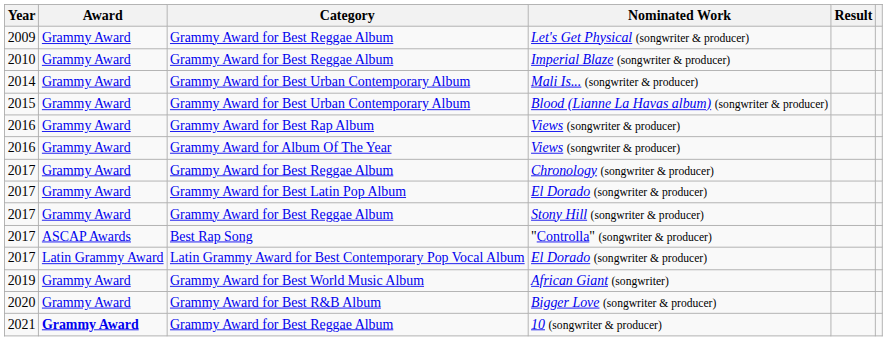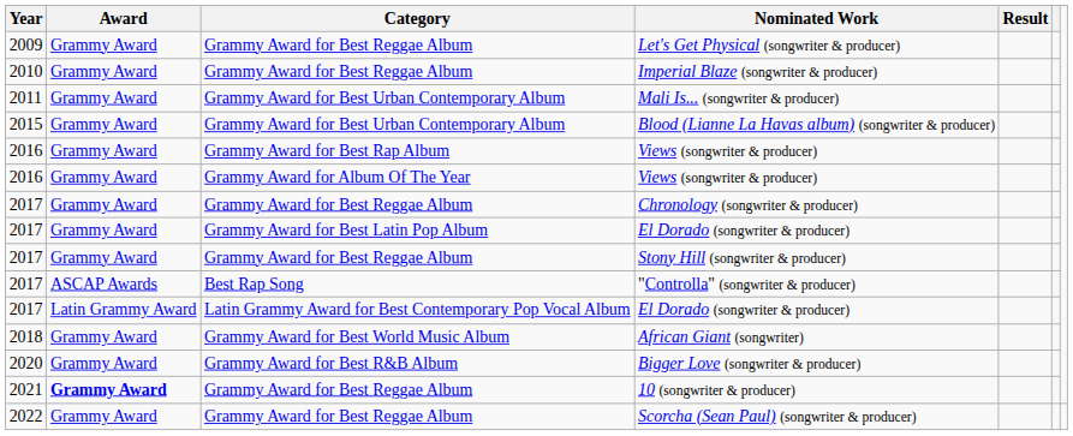 <table class="wikitable sortable">
 <tr>
 <th>Year</th>
 <th>Award</th>
 <th>Category</th>
 <th>Nominated Work</th>
 <th>Result</th>
 <th></th>
 </tr>
 <tr>
 <td>2009</td>
 <td><a href='#'>Grammy Award</a></td>
 <td><a href='#'>Grammy Award for Best Reggae Album</a></td>
 <td><em><a href='#'>Let's Get Physical</a></em> <small>(songwriter & producer)</small></td>
 <td></td>
 <td align="center"></td>
 </tr>
 <tr>
 <td>2010</td>
 <td><a href='#'>Grammy Award</a></td>
 <td><a href='#'>Grammy Award for Best Reggae Album</a></td>
 <td><em><a href='#'>Imperial Blaze</a></em> <small>(songwriter & producer)</small></td>
 <td></td>
 <td align="center"></td>
 </tr>
 <tr>
-<td>2014</td>
+<td>2011</td>
 <td><a href='#'>Grammy Award</a></td>
 <td><a href='#'>Grammy Award for Best Urban Contemporary Album</a></td>
 <td><em><a href='#'>Mali Is...</a></em> <small>(songwriter & producer)</small></td>
 <td></td>
 <td align="center"></td>
 </tr>
 <tr>
 <td>2015</td>
 <td><a href='#'>Grammy Award</a></td>
 <td><a href='#'>Grammy Award for Best Urban Contemporary Album</a></td>
 <td><em><a href='#'>Blood (Lianne La Havas album)</a></em> <small>(songwriter & producer)</small></td>
 <td></td>
 <td align="center"></td>
 </tr>
 <tr>
 <td>2016</td>
 <td><a href='#'>Grammy Award</a></td>
 <td><a href='#'>Grammy Award for Best Rap Album</a></td>
 <td><em><a href='#'>Views</a></em> <small>(songwriter & producer)</small></td>
 <td></td>
 <td align="center"></td>
 </tr>
 <tr>
 <td>2016</td>
 <td><a href='#'>Grammy Award</a></td>
 <td><a href='#'>Grammy Award for Album Of The Year</a></td>
 <td><em><a href='#'>Views</a></em> <small>(songwriter & producer)</small></td>
 <td></td>
 <td align="center"></td>
 </tr>
 <tr>
 <td>2017</td>
 <td><a href='#'>Grammy Award</a></td>
 <td><a href='#'>Grammy Award for Best Reggae Album</a></td>
 <td><em><a href='#'>Chronology</a></em> <small>(songwriter & producer)</small></td>
 <td></td>
 <td align="center"></td>
 </tr>
 <tr>
 <td>2017</td>
 <td><a href='#'>Grammy Award</a></td>
 <td><a href='#'>Grammy Award for Best Latin Pop Album</a></td>
 <td><em><a href='#'>El Dorado</a></em> <small>(songwriter & producer)</small></td>
 <td></td>
 <td align="center"></td>
 </tr>
 <tr>
 <td>2017</td>
 <td><a href='#'>Grammy Award</a></td>
 <td><a href='#'>Grammy Award for Best Reggae Album</a></td>
 <td><em><a href='#'>Stony Hill</a></em> <small>(songwriter & producer)</small></td>
 <td></td>
 <td align="center"></td>
 </tr>
 <tr>
 <td>2017</td>
 <td><a href='#'>ASCAP Awards</a></td>
 <td><a href='#'>Best Rap Song</a></td>
 <td>"<a href='#'>Controlla</a>" <small>(songwriter & producer)</small></td>
 <td></td>
 <td align="center"></td>
 </tr>
 <tr>
 <td>2017</td>
 <td><a href='#'>Latin Grammy Award</a></td>
 <td><a href='#'>Latin Grammy Award for Best Contemporary Pop Vocal Album</a></td>
 <td><em><a href='#'>El Dorado</a></em> <small>(songwriter & producer)</small></td>
 <td></td>
 <td align="center"></td>
 </tr>
 <tr>
-<td>2019</td>
+<td>2018</td>
 <td><a href='#'>Grammy Award</a></td>
 <td><a href='#'>Grammy Award for Best World Music Album</a></td>
 <td><em><a href='#'>African Giant</a></em> <small>(songwriter)</small></td>
 <td></td>
 <td align="center"></td>
 </tr>
 <tr>
 <td>2020</td>
 <td><a href='#'>Grammy Award</a></td>
 <td><a href='#'>Grammy Award for Best R&B Album</a></td>
 <td><em><a href='#'>Bigger Love</a></em> <small>(songwriter & producer)</small></td>
 <td></td>
 <td align="center"></td>
 </tr>
 <tr>
 <td>2021</td>
 <td><strong><a href='#'>Grammy Award</a></strong></td>
 <td><a href='#'>Grammy Award for Best Reggae Album</a></td>
 <td><em><a href='#'>10</a></em> <small>(songwriter & producer)</small></td>
 <td></td>
 <td align="center"></td>
 </tr>
+<tr>
+<td>2022</td>
+<td><a href='#'>Grammy Award</a></td>
+<td><a href='#'>Grammy Award for Best Reggae Album</a></td>
+<td><em><a href='#'>Scorcha (Sean Paul)</a></em> <small>(songwriter & producer)</small></td>
+<td></td>
+<td align="center"></td>
+<td></td>
+</tr>
 </table>
